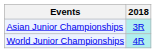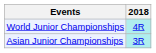 <table class="wikitable" style="font-size: 90%; text-align:center">
 <tr>
 <th>Events</th>
 <th>2018</th>
 </tr>
 <tr>
+<td bgcolor="#ECF2FF"; align="left"><a href='#'>World Junior Championships</a></td>
+<td bgcolor=AFEEEE><a href='#'>4R</a></td>
+</tr>
+<tr>
 <td bgcolor="#ECF2FF"; align="left"><a href='#'>Asian Junior Championships</a></td>
 <td bgcolor=AFEEEE><a href='#'>3R</a></td>
 </tr>
-<tr>
-<td bgcolor="#ECF2FF"; align="left"><a href='#'>World Junior Championships</a></td>
-<td bgcolor=AFEEEE><a href='#'>4R</a></td>
-</tr>
 </table>
